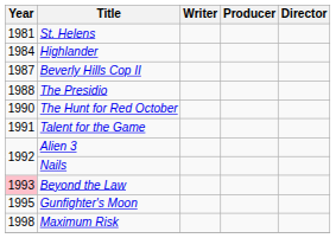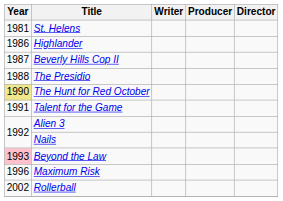 <table class="wikitable">
 <tr>
 <th>Year</th>
 <th>Title</th>
 <th>Writer</th>
 <th>Producer</th>
 <th>Director</th>
 </tr>
 <tr>
 <td>1981</td>
 <td><em><a href='#'>St. Helens</a></em></td>
 <td></td>
 <td></td>
 <td></td>
 </tr>
 <tr>
-<td>1984</td>
+<td>1986</td>
 <td><em><a href='#'>Highlander</a></em></td>
 <td></td>
 <td></td>
 <td></td>
 </tr>
 <tr>
 <td>1987</td>
 <td><em><a href='#'>Beverly Hills Cop II</a></em></td>
 <td></td>
 <td></td>
 <td></td>
 </tr>
 <tr>
 <td>1988</td>
 <td><em><a href='#'>The Presidio</a></em></td>
 <td></td>
 <td></td>
 <td></td>
 </tr>
 <tr>
-<td>1990</td>
+<td style="background: khaki;">1990</td>
 <td><em><a href='#'>The Hunt for Red October</a></em></td>
 <td></td>
 <td></td>
 <td></td>
 </tr>
 <tr>
 <td>1991</td>
 <td><em><a href='#'>Talent for the Game</a></em></td>
 <td></td>
 <td></td>
 <td></td>
 </tr>
 <tr>
 <td rowspan=2>1992</td>
 <td><em><a href='#'>Alien 3</a></em></td>
 <td></td>
 <td></td>
 <td></td>
 </tr>
 <tr>
 <td><em><a href='#'>Nails</a></em></td>
 <td></td>
 <td></td>
 <td></td>
 </tr>
 <tr>
 <td style="background: pink;">1993</td>
 <td><em><a href='#'>Beyond the Law</a></em></td>
 <td></td>
 <td></td>
 <td></td>
 </tr>
 <tr>
-<td>1995</td>
-<td><em><a href='#'>Gunfighter's Moon</a></em></td>
-<td></td>
-<td></td>
-<td></td>
-</tr>
-<tr>
-<td>1998</td>
+<td>1996</td>
 <td><em><a href='#'>Maximum Risk</a></em></td>
 <td></td>
 <td></td>
 <td></td>
 </tr>
 <tr>
+<td>2002</td>
+<td><em><a href='#'>Rollerball</a></em></td>
+<td> </td>
+<td></td>
+<td></td>
+</tr>
+<tr>
 </tr>
 </table>
